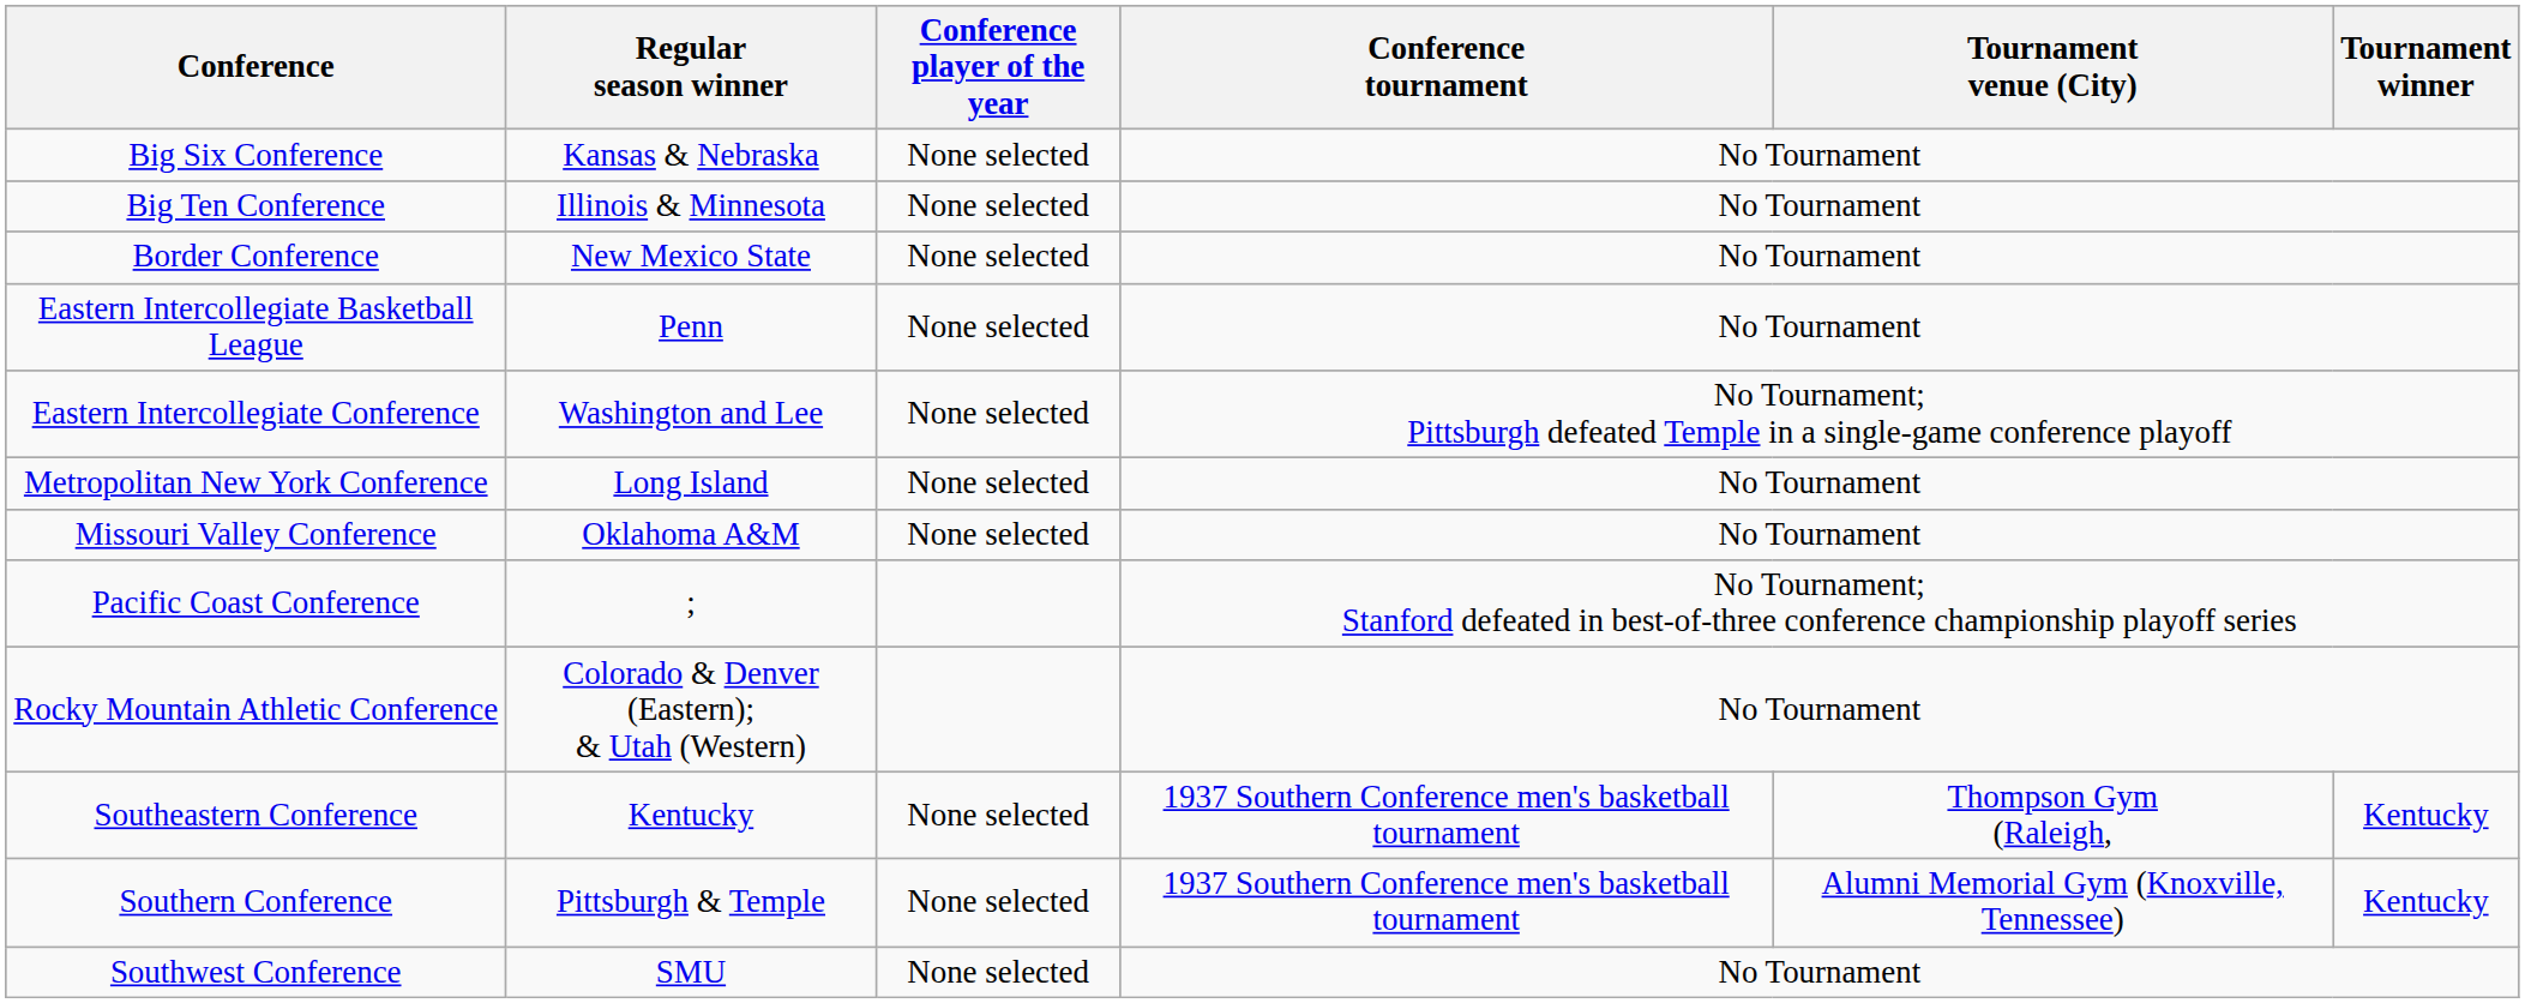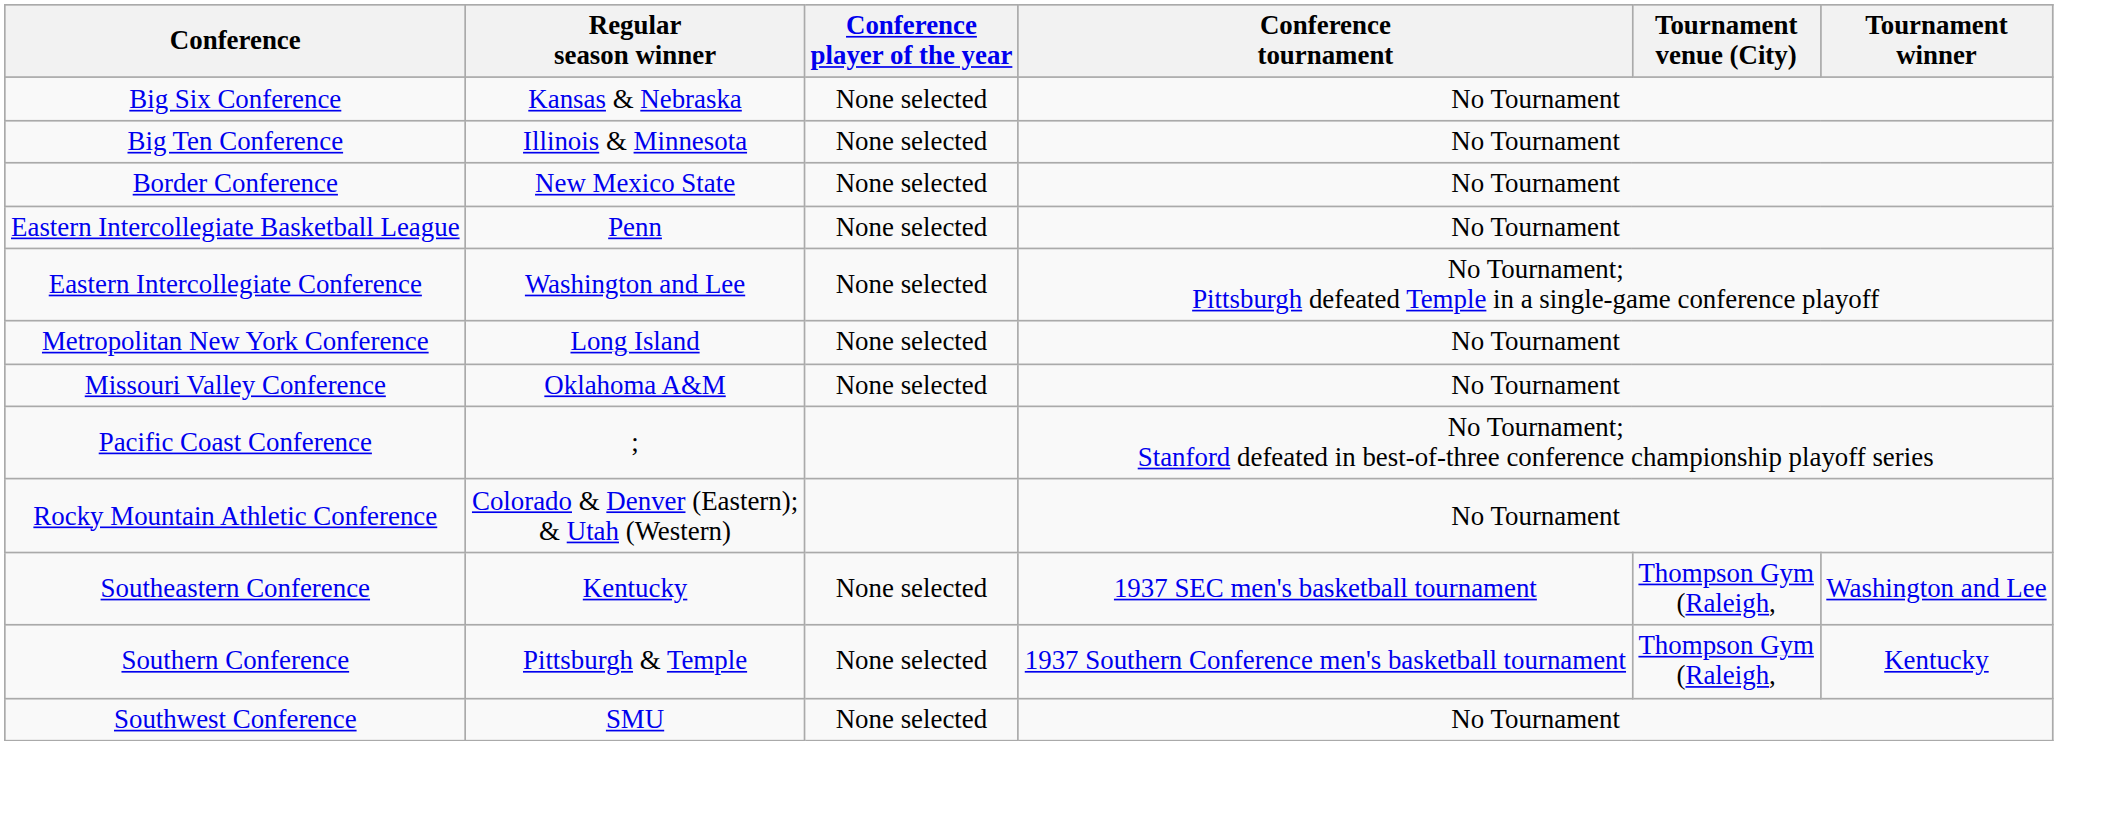 <table class="wikitable" style="text-align:center;">
 <tr>
 <th>Conference</th>
 <th>Regular <br> season winner</th>
 <th><a href='#'>Conference <br> player of the year</a></th>
 <th>Conference <br> tournament</th>
 <th>Tournament <br> venue (City)</th>
 <th>Tournament <br> winner</th>
 </tr>
 <tr>
 <td><a href='#'>Big Six Conference</a></td>
 <td><a href='#'>Kansas</a> & <a href='#'>Nebraska</a></td>
 <td>None selected</td>
 <td colspan=3>No Tournament</td>
 </tr>
 <tr>
 <td><a href='#'>Big Ten Conference</a></td>
 <td><a href='#'>Illinois</a> & <a href='#'>Minnesota</a></td>
 <td>None selected</td>
 <td colspan=3>No Tournament</td>
 </tr>
 <tr>
 <td><a href='#'>Border Conference</a></td>
 <td><a href='#'>New Mexico State</a></td>
 <td>None selected</td>
 <td colspan=3>No Tournament</td>
 </tr>
 <tr>
 <td><a href='#'>Eastern Intercollegiate Basketball League</a></td>
 <td><a href='#'>Penn</a></td>
 <td>None selected</td>
 <td colspan=3>No Tournament</td>
 </tr>
 <tr>
 <td><a href='#'>Eastern Intercollegiate Conference</a></td>
 <td><a href='#'>Washington and Lee</a></td>
 <td>None selected</td>
 <td colspan=3>No Tournament;<br><a href='#'>Pittsburgh</a> defeated <a href='#'>Temple</a> in a single-game conference playoff</td>
 </tr>
 <tr>
 <td><a href='#'>Metropolitan New York Conference</a></td>
 <td><a href='#'>Long Island</a></td>
 <td>None selected</td>
 <td colspan=3>No Tournament</td>
 </tr>
 <tr>
 <td><a href='#'>Missouri Valley Conference</a></td>
 <td><a href='#'>Oklahoma A&M</a></td>
 <td>None selected</td>
 <td colspan=3>No Tournament</td>
 </tr>
 <tr>
 <td><a href='#'>Pacific Coast Conference</a></td>
 <td>; </td>
 <td></td>
 <td colspan=3>No Tournament;<br><a href='#'>Stanford</a> defeated  in best-of-three conference championship playoff series</td>
 </tr>
 <tr>
 <td><a href='#'>Rocky Mountain Athletic Conference</a></td>
 <td><a href='#'>Colorado</a> & <a href='#'>Denver</a> (Eastern);<br> & <a href='#'>Utah</a> (Western)</td>
 <td></td>
 <td colspan=3>No Tournament</td>
 </tr>
 <tr>
 <td><a href='#'>Southeastern Conference</a></td>
 <td><a href='#'>Kentucky</a></td>
 <td>None selected</td>
-<td><a href='#'>1937 Southern Conference men's basketball tournament</a></td>
+<td><a href='#'>1937 SEC men's basketball tournament</a></td>
 <td><a href='#'>Thompson Gym</a><br>(<a href='#'>Raleigh</a>, </td>
-<td><a href='#'>Kentucky</a></td>
+<td><a href='#'>Washington and Lee</a></td>
 </tr>
 <tr>
 <td><a href='#'>Southern Conference</a></td>
 <td><a href='#'>Pittsburgh</a> & <a href='#'>Temple</a></td>
 <td>None selected</td>
 <td><a href='#'>1937 Southern Conference men's basketball tournament</a></td>
-<td><a href='#'>Alumni Memorial Gym</a> (<a href='#'>Knoxville, Tennessee</a>)</td>
+<td><a href='#'>Thompson Gym</a><br>(<a href='#'>Raleigh</a>, </td>
 <td><a href='#'>Kentucky</a></td>
 </tr>
 <tr>
 <td><a href='#'>Southwest Conference</a></td>
 <td><a href='#'>SMU</a></td>
 <td>None selected</td>
 <td colspan=3>No Tournament</td>
 </tr>
 </table>
